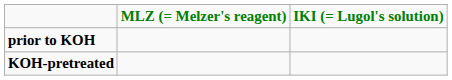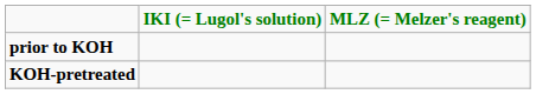 <table class="wikitable">
 <tr>
 <td></td>
+<td style="color:green;"><strong>IKI (= Lugol's solution)</strong></td>
 <td style="color:green;"><strong>MLZ (= Melzer's reagent)</strong></td>
-<td style="color:green;"><strong>IKI (= Lugol's solution)</strong></td>
 </tr>
 <tr>
 <td><strong>prior to KOH</strong></td>
 <td></td>
 <td></td>
 </tr>
 <tr>
 <td><strong>KOH-pretreated</strong></td>
 <td></td>
 <td></td>
 </tr>
 </table>
